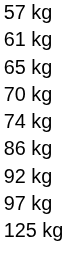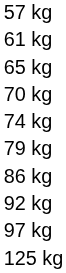 <table>
 <tr>
 <td rowspan=2>57 kg</td>
 <td rowspan=2></td>
 <td rowspan=2></td>
 <td></td>
 </tr>
 <tr>
 <td></td>
 </tr>
 <tr>
 <td>61 kg</td>
 <td></td>
 <td></td>
 <td></td>
 </tr>
 <tr>
 <td rowspan=2>65 kg</td>
 <td rowspan=2></td>
 <td rowspan=2></td>
 <td></td>
 </tr>
 <tr>
 <td></td>
 </tr>
 <tr>
 <td rowspan=2>70 kg</td>
 <td rowspan=2></td>
 <td rowspan=2></td>
 <td></td>
 </tr>
 <tr>
 <td></td>
 </tr>
 <tr>
 <td rowspan=2>74 kg</td>
 <td rowspan=2></td>
 <td rowspan=2></td>
 <td></td>
 </tr>
 <tr>
 <td></td>
 </tr>
 <tr>
+<td>79 kg</td>
+<td></td>
+<td></td>
+<td></td>
+</tr>
+<tr>
 <td rowspan=2>86 kg</td>
 <td rowspan=2></td>
 <td rowspan=2></td>
 <td></td>
 </tr>
 <tr>
 <td></td>
 </tr>
 <tr>
 <td>92 kg</td>
 <td></td>
 <td></td>
 <td></td>
 </tr>
 <tr>
 <td>97 kg</td>
 <td></td>
 <td></td>
 <td></td>
 </tr>
 <tr>
 <td>125 kg</td>
 <td></td>
 <td></td>
 <td></td>
 </tr>
 </table>
